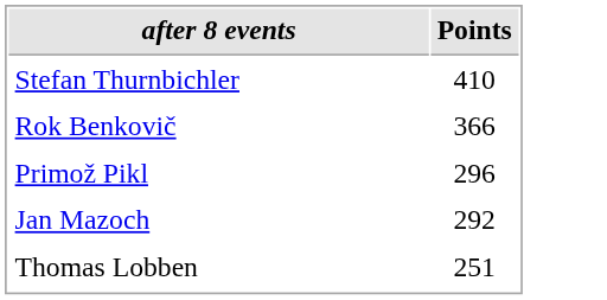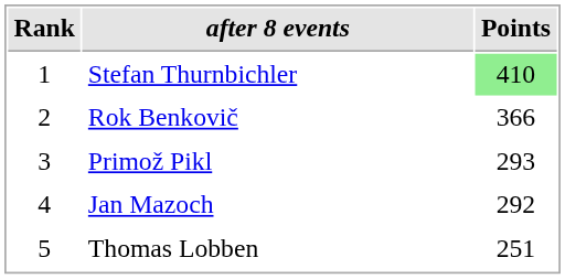 <table cellspacing="1" cellpadding="3" style="border:1px solid #AAAAAA;font-size:86%">
 <tr bgcolor="#E4E4E4">
+<th style="border-bottom:1px solid #AAAAAA" width=10>Rank</th>
 <th style="border-bottom:1px solid #AAAAAA" width=200><em>after 8 events</em></th>
 <th style="border-bottom:1px solid #AAAAAA" width=20>Points</th>
 </tr>
 <tr>
+<td align=center>1</td>
 <td align=left> <a href='#'>Stefan Thurnbichler</a></td>
-<td align=center>410</td>
+<td align=center style="background: lightgreen;">410</td>
 </tr>
 <tr>
+<td align=center>2</td>
 <td align=left> <a href='#'>Rok Benkovič</a></td>
 <td align=center>366</td>
 </tr>
 <tr>
+<td align=center>3</td>
 <td align=left> <a href='#'>Primož Pikl</a></td>
-<td align=center>296</td>
+<td align=center>293</td>
 </tr>
 <tr>
+<td align=center>4</td>
 <td align=left> <a href='#'>Jan Mazoch</a></td>
 <td align=center>292</td>
 </tr>
 <tr>
+<td align=center>5</td>
 <td align=left> Thomas Lobben</td>
 <td align=center>251</td>
 </tr>
 </table>
